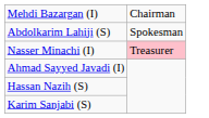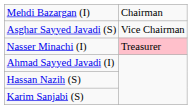 <table class="wikitable" style="text-align:left">
 <tr>
 <td><a href='#'>Mehdi Bazargan</a> (I)</td>
 <td>Chairman</td>
 </tr>
 <tr>
-<td><a href='#'>Abdolkarim Lahiji</a> (S)</td>
-<td>Spokesman</td>
+<td><a href='#'>Asghar Sayyed Javadi</a> (S)</td>
+<td>Vice Chairman</td>
 </tr>
 <tr>
 <td><a href='#'>Nasser Minachi</a> (I)</td>
 <td style="background: pink;">Treasurer</td>
 </tr>
 <tr>
 <td><a href='#'>Ahmad Sayyed Javadi</a> (I)</td>
 </tr>
 <tr>
 <td><a href='#'>Hassan Nazih</a> (S)</td>
 </tr>
 <tr>
 <td><a href='#'>Karim Sanjabi</a> (S)</td>
 </tr>
 </table>
